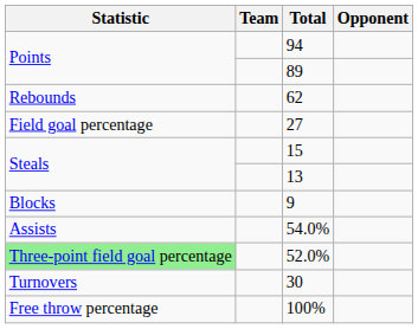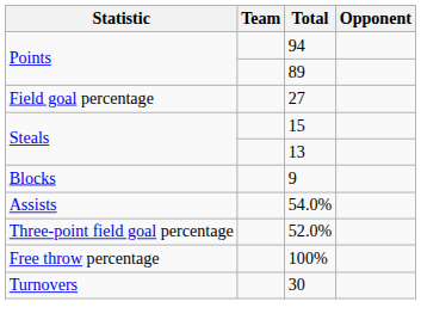 <table class="wikitable">
 <tr>
 <th>Statistic</th>
 <th>Team</th>
 <th>Total</th>
 <th>Opponent</th>
 </tr>
 <tr>
 <td rowspan="2"><a href='#'>Points</a></td>
 <td></td>
 <td>94</td>
 <td></td>
 </tr>
 <tr>
 <td></td>
 <td>89</td>
-<td></td>
-</tr>
-<tr>
-<td><a href='#'>Rebounds</a></td>
-<td></td>
-<td>62</td>
 <td></td>
 </tr>
 <tr>
 <td><a href='#'>Field goal</a> percentage</td>
 <td></td>
 <td>27</td>
 <td></td>
 </tr>
 <tr>
 <td rowspan="2"><a href='#'>Steals</a></td>
 <td></td>
 <td>15</td>
 <td></td>
 </tr>
 <tr>
 <td></td>
 <td>13</td>
 <td></td>
 </tr>
 <tr>
 <td><a href='#'>Blocks</a></td>
 <td></td>
 <td>9</td>
 <td></td>
 </tr>
 <tr>
 <td><a href='#'>Assists</a></td>
 <td></td>
 <td>54.0%</td>
 <td></td>
 </tr>
 <tr>
-<td style="background: lightgreen;"><a href='#'>Three-point field goal</a> percentage</td>
+<td><a href='#'>Three-point field goal</a> percentage</td>
 <td></td>
 <td>52.0%</td>
+<td></td>
+</tr>
+<tr>
+<td><a href='#'>Free throw</a> percentage</td>
+<td></td>
+<td>100%</td>
 <td></td>
 </tr>
 <tr>
 <td><a href='#'>Turnovers</a></td>
 <td></td>
 <td>30</td>
 <td></td>
 </tr>
-<tr>
-<td><a href='#'>Free throw</a> percentage</td>
-<td></td>
-<td>100%</td>
-<td></td>
-</tr>
 </table>
